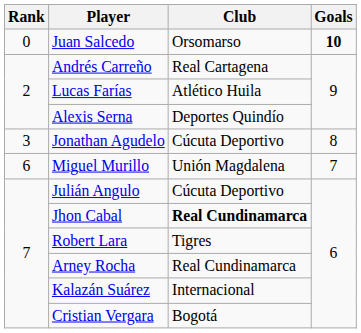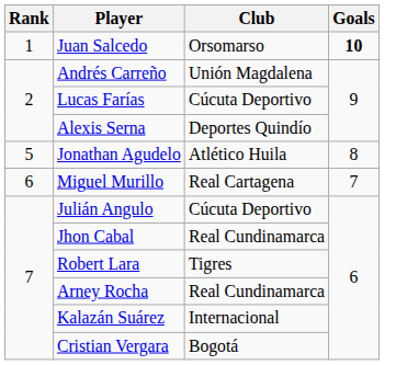 <table class="wikitable" border="1">
 <tr>
 <th>Rank</th>
 <th>Player</th>
 <th>Club</th>
 <th>Goals</th>
 </tr>
 <tr>
-<td align=center>0</td>
+<td align=center>1</td>
 <td> <a href='#'>Juan Salcedo</a></td>
 <td>Orsomarso</td>
 <td align=center><strong>10</strong></td>
 </tr>
 <tr>
 <td rowspan=3 align=center>2</td>
 <td> <a href='#'>Andrés Carreño</a></td>
-<td>Real Cartagena</td>
+<td>Unión Magdalena</td>
 <td rowspan=3 align=center>9</td>
 </tr>
 <tr>
 <td> <a href='#'>Lucas Farías</a></td>
-<td>Atlético Huila</td>
+<td>Cúcuta Deportivo</td>
 </tr>
 <tr>
 <td> <a href='#'>Alexis Serna</a></td>
 <td>Deportes Quindío</td>
 </tr>
 <tr>
-<td align=center>3</td>
+<td align=center>5</td>
 <td> <a href='#'>Jonathan Agudelo</a></td>
-<td>Cúcuta Deportivo</td>
+<td>Atlético Huila</td>
 <td align=center>8</td>
 </tr>
 <tr>
 <td align=center>6</td>
 <td> <a href='#'>Miguel Murillo</a></td>
-<td>Unión Magdalena</td>
+<td>Real Cartagena</td>
 <td align=center>7</td>
 </tr>
 <tr>
 <td rowspan=6 align=center>7</td>
 <td> <a href='#'>Julián Angulo</a></td>
 <td>Cúcuta Deportivo</td>
 <td rowspan=6 align=center>6</td>
 </tr>
 <tr>
 <td> <a href='#'>Jhon Cabal</a></td>
-<td><strong>Real Cundinamarca</strong></td>
+<td>Real Cundinamarca</td>
 </tr>
 <tr>
 <td> <a href='#'>Robert Lara</a></td>
 <td>Tigres</td>
 </tr>
 <tr>
 <td> <a href='#'>Arney Rocha</a></td>
 <td>Real Cundinamarca</td>
 </tr>
 <tr>
 <td> <a href='#'>Kalazán Suárez</a></td>
 <td>Internacional</td>
 </tr>
 <tr>
 <td> <a href='#'>Cristian Vergara</a></td>
 <td>Bogotá</td>
 </tr>
 </table>
